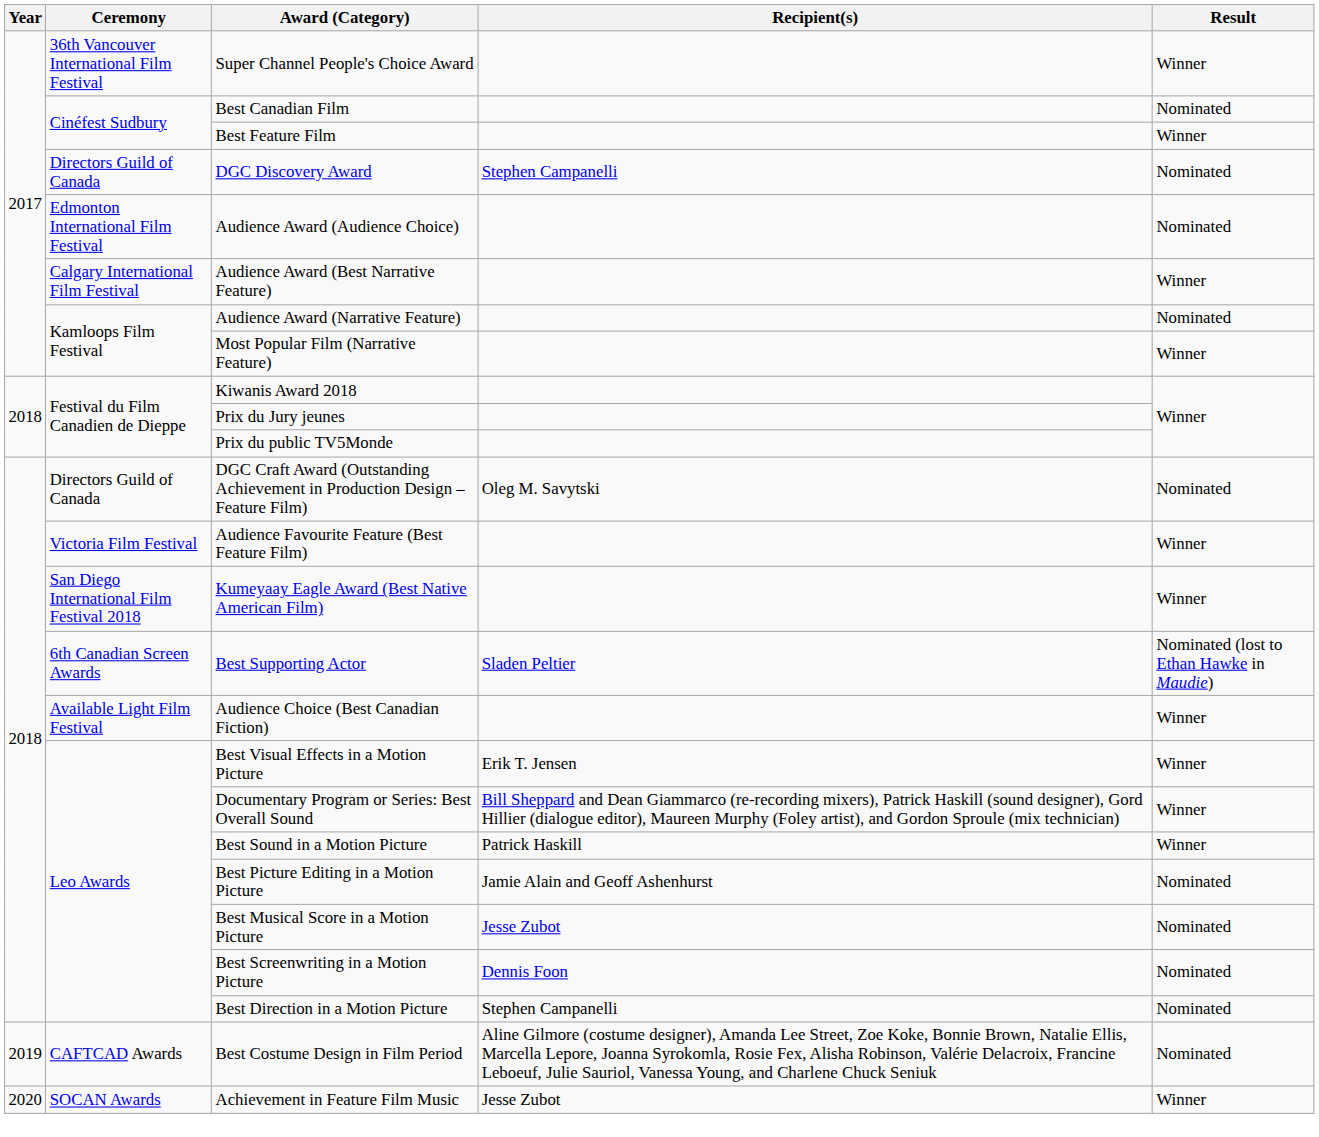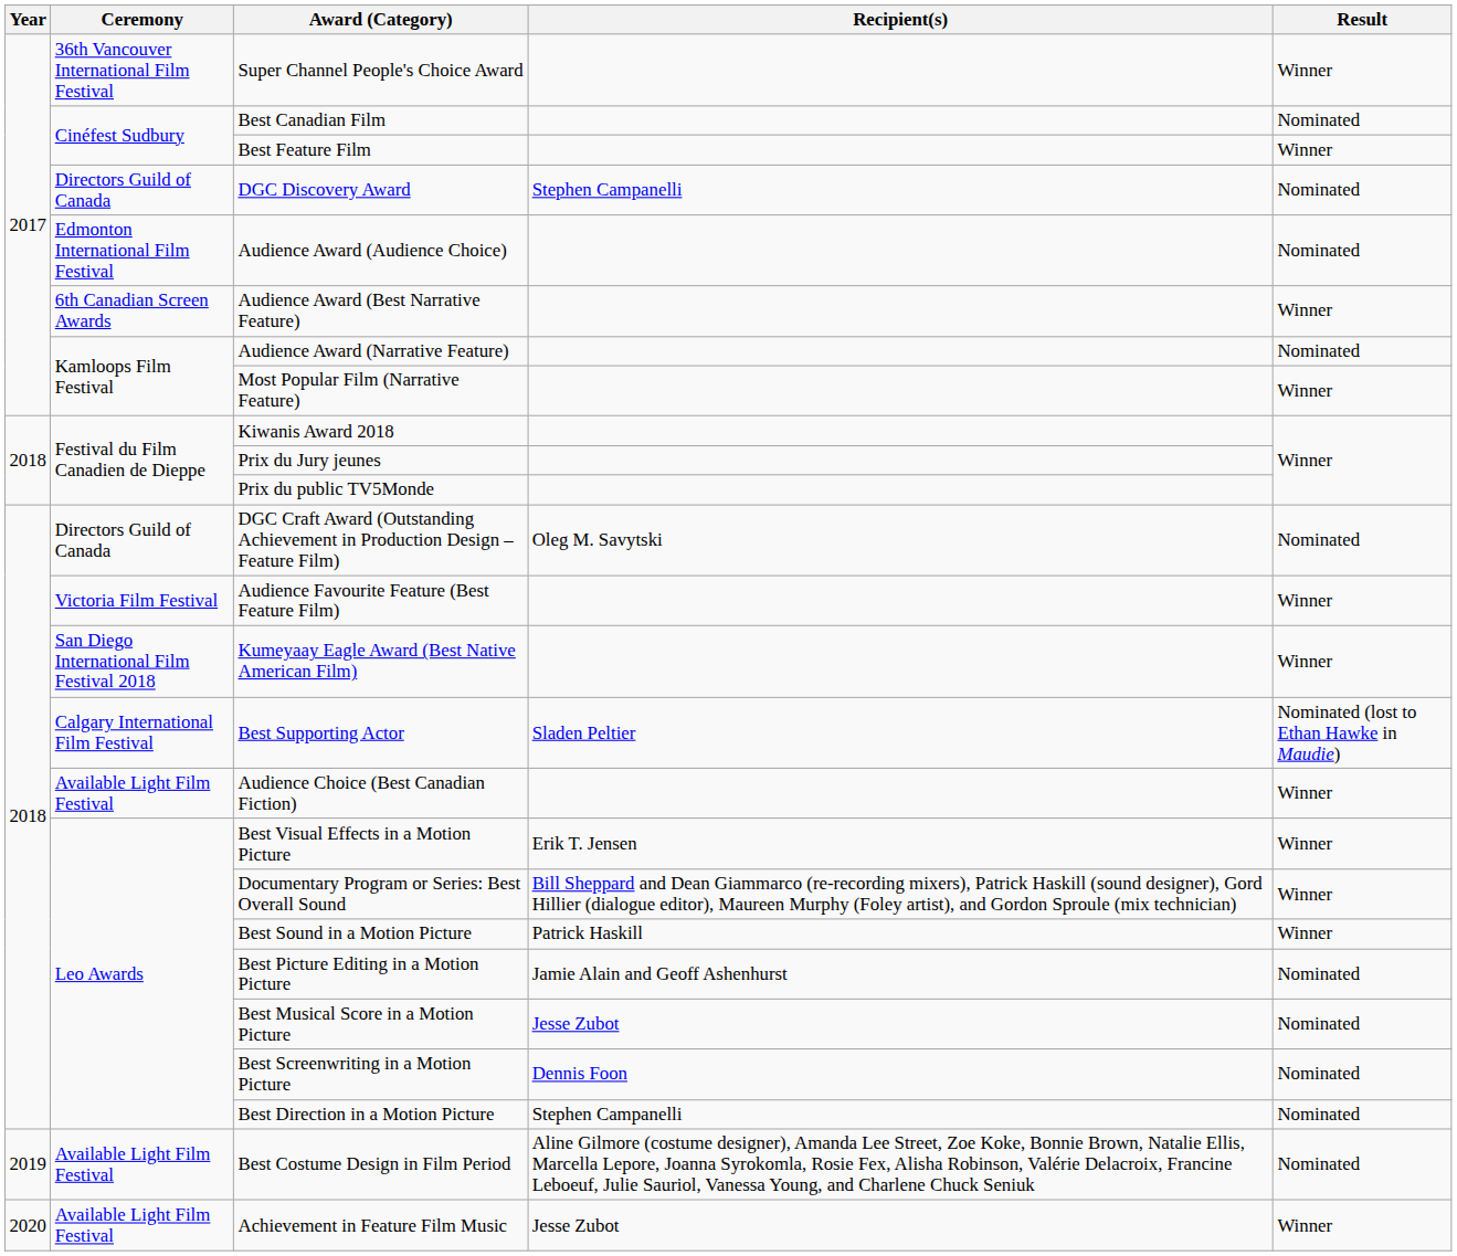 <table class="wikitable">
 <tr>
 <th>Year</th>
 <th>Ceremony</th>
 <th>Award (Category)</th>
 <th>Recipient(s)</th>
 <th>Result</th>
 </tr>
 <tr>
 <td rowspan="8">2017</td>
 <td><a href='#'>36th Vancouver International Film Festival</a></td>
 <td>Super Channel People's Choice Award</td>
 <td></td>
 <td>Winner</td>
 </tr>
 <tr>
 <td rowspan="2"><a href='#'>Cinéfest Sudbury</a></td>
 <td>Best Canadian Film</td>
 <td></td>
 <td>Nominated</td>
 </tr>
 <tr>
 <td>Best Feature Film</td>
 <td></td>
 <td>Winner</td>
 </tr>
 <tr>
 <td><a href='#'>Directors Guild of Canada</a></td>
 <td><a href='#'>DGC Discovery Award</a></td>
 <td><a href='#'>Stephen Campanelli</a></td>
 <td>Nominated</td>
 </tr>
 <tr>
 <td><a href='#'>Edmonton International Film Festival</a></td>
 <td>Audience Award (Audience Choice)</td>
 <td></td>
 <td>Nominated</td>
 </tr>
 <tr>
-<td><a href='#'>Calgary International Film Festival</a></td>
+<td><a href='#'>6th Canadian Screen Awards</a></td>
 <td>Audience Award (Best Narrative Feature)</td>
 <td></td>
 <td>Winner</td>
 </tr>
 <tr>
 <td rowspan="2">Kamloops Film Festival</td>
 <td>Audience Award (Narrative Feature)</td>
 <td></td>
 <td>Nominated</td>
 </tr>
 <tr>
 <td>Most Popular Film (Narrative Feature)</td>
 <td></td>
 <td>Winner</td>
 </tr>
 <tr>
 <td rowspan="3">2018</td>
 <td rowspan="3">Festival du Film Canadien de Dieppe</td>
 <td>Kiwanis Award 2018</td>
 <td></td>
 <td rowspan="3">Winner</td>
 </tr>
 <tr>
 <td>Prix du Jury jeunes</td>
 <td></td>
 </tr>
 <tr>
 <td>Prix du public TV5Monde</td>
 <td></td>
 </tr>
 <tr>
 <td rowspan="12">2018</td>
 <td>Directors Guild of Canada</td>
 <td>DGC Craft Award (Outstanding Achievement in Production Design – Feature Film)</td>
 <td>Oleg M. Savytski</td>
 <td>Nominated</td>
 </tr>
 <tr>
 <td><a href='#'>Victoria Film Festival</a></td>
 <td>Audience Favourite Feature (Best Feature Film)</td>
 <td></td>
 <td>Winner</td>
 </tr>
 <tr>
 <td><a href='#'>San Diego International Film Festival 2018</a></td>
 <td><a href='#'>Kumeyaay Eagle Award (Best Native American Film)</a></td>
 <td></td>
 <td>Winner</td>
 </tr>
 <tr>
-<td><a href='#'>6th Canadian Screen Awards</a></td>
+<td><a href='#'>Calgary International Film Festival</a></td>
 <td><a href='#'>Best Supporting Actor</a></td>
 <td><a href='#'>Sladen Peltier</a></td>
 <td>Nominated (lost to <a href='#'>Ethan Hawke</a> in <a href='#'><em>Maudie</em></a>)</td>
 </tr>
 <tr>
 <td><a href='#'>Available Light Film Festival</a></td>
 <td>Audience Choice (Best Canadian Fiction)</td>
 <td></td>
 <td>Winner</td>
 </tr>
 <tr>
 <td rowspan="7"><a href='#'>Leo Awards</a></td>
 <td>Best Visual Effects in a Motion Picture</td>
 <td>Erik T. Jensen</td>
 <td>Winner</td>
 </tr>
 <tr>
 <td>Documentary Program or Series: Best Overall Sound</td>
 <td><a href='#'>Bill Sheppard</a> and Dean Giammarco (re-recording mixers), Patrick Haskill (sound designer), Gord Hillier (dialogue editor), Maureen Murphy (Foley artist), and Gordon Sproule (mix technician)</td>
 <td>Winner</td>
 </tr>
 <tr>
 <td>Best Sound in a Motion Picture</td>
 <td>Patrick Haskill</td>
 <td>Winner</td>
 </tr>
 <tr>
 <td>Best Picture Editing in a Motion Picture</td>
 <td>Jamie Alain and Geoff Ashenhurst</td>
 <td>Nominated</td>
 </tr>
 <tr>
 <td>Best Musical Score in a Motion Picture</td>
 <td><a href='#'>Jesse Zubot</a></td>
 <td>Nominated</td>
 </tr>
 <tr>
 <td>Best Screenwriting in a Motion Picture</td>
 <td><a href='#'>Dennis Foon</a></td>
 <td>Nominated</td>
 </tr>
 <tr>
 <td>Best Direction in a Motion Picture</td>
 <td>Stephen Campanelli</td>
 <td>Nominated</td>
 </tr>
 <tr>
 <td>2019</td>
-<td><a href='#'>CAFTCAD</a> Awards</td>
+<td><a href='#'>Available Light Film Festival</a></td>
 <td>Best Costume Design in Film Period</td>
 <td>Aline Gilmore (costume designer), Amanda Lee Street, Zoe Koke, Bonnie Brown, Natalie Ellis, Marcella Lepore, Joanna Syrokomla, Rosie Fex, Alisha Robinson, Valérie Delacroix, Francine Leboeuf, Julie Sauriol, Vanessa Young, and Charlene Chuck Seniuk</td>
 <td>Nominated</td>
 </tr>
 <tr>
 <td>2020</td>
-<td><a href='#'>SOCAN Awards</a></td>
+<td><a href='#'>Available Light Film Festival</a></td>
 <td>Achievement in Feature Film Music</td>
 <td>Jesse Zubot</td>
 <td>Winner</td>
 </tr>
 </table>
